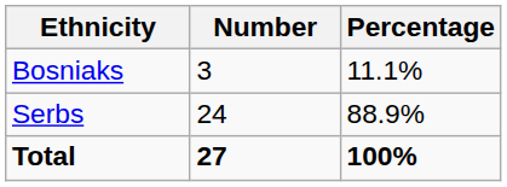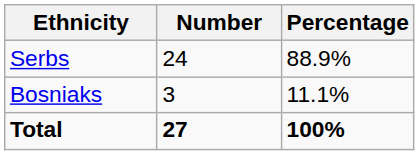 <table class="wikitable">
 <tr>
 <th width="100px">Ethnicity</th>
 <th width="80px">Number</th>
 <th width="80px">Percentage</th>
 </tr>
 <tr>
+<td><a href='#'>Serbs</a></td>
+<td>24</td>
+<td>88.9%</td>
+</tr>
+<tr>
 <td><a href='#'>Bosniaks</a></td>
 <td>3</td>
 <td>11.1%</td>
-</tr>
-<tr>
-<td><a href='#'>Serbs</a></td>
-<td>24</td>
-<td>88.9%</td>
 </tr>
 <tr>
 <td><strong>Total</strong></td>
 <td><strong>27</strong></td>
 <td><strong>100%</strong></td>
 </tr>
 </table>
